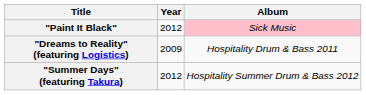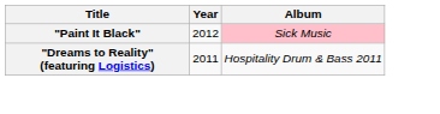 <table class="wikitable plainrowheaders" style="text-align:center;">
 <tr>
 <th scope="col" style="width:15em;">Title</th>
 <th scope="col" style="width:1em;">Year</th>
 <th scope="col">Album</th>
 </tr>
 <tr>
 <th scope="row">"Paint It Black"</th>
 <td>2012</td>
 <td style="background: pink;"><em>Sick Music</em></td>
 </tr>
 <tr>
 <th scope="row">"Dreams to Reality"<br><span>(featuring <a href='#'>Logistics</a>)</span></th>
-<td>2009</td>
+<td>2011</td>
 <td><em>Hospitality Drum & Bass 2011</em></td>
 </tr>
-<tr>
-<th scope="row">"Summer Days"<br><span>(featuring <a href='#'>Takura</a>)</span></th>
-<td>2012</td>
-<td><em>Hospitality Summer Drum & Bass 2012</em></td>
-</tr>
 </table>
